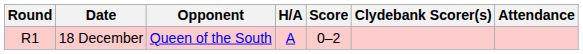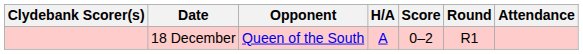 <table class="wikitable" style="text-align:center">
 <tr>
-<th>Round</th>
+<th>Clydebank Scorer(s)</th>
 <th>Date</th>
 <th>Opponent</th>
 <th>H/A</th>
 <th>Score</th>
-<th>Clydebank Scorer(s)</th>
+<th>Round</th>
 <th>Attendance</th>
 </tr>
 <tr bgcolor=#FFCCCC>
-<td>R1</td>
+<td align=left></td>
 <td align=left>18 December</td>
 <td align=left><a href='#'>Queen of the South</a></td>
 <td><a href='#'>A</a></td>
 <td>0–2</td>
-<td align=left></td>
+<td>R1</td>
 <td></td>
 </tr>
 </table>
